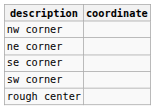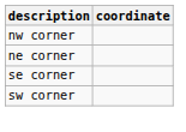 <table class="wikitable">
 <tr>
 <th>description</th>
 <th>coordinate</th>
 </tr>
 <tr>
 <td>nw corner</td>
 <td></td>
 </tr>
 <tr>
 <td>ne corner</td>
 <td></td>
 </tr>
 <tr>
 <td>se corner</td>
 <td></td>
 </tr>
 <tr>
 <td>sw corner</td>
 <td></td>
 </tr>
-<tr>
-<td>rough center</td>
-<td></td>
-</tr>
 </table>
